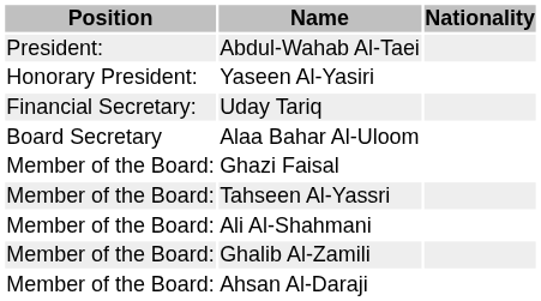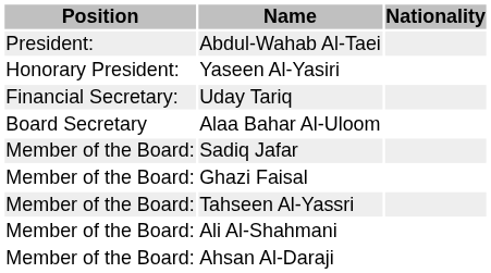 <table class="toccolours">
 <tr>
 <th bgcolor=silver>Position</th>
 <th bgcolor=silver>Name</th>
 <th bgcolor=silver>Nationality</th>
 </tr>
 <tr bgcolor=#eeeeee>
 <td>President:</td>
 <td>Abdul-Wahab Al-Taei</td>
 <td></td>
 </tr>
 <tr>
 <td>Honorary President:</td>
 <td>Yaseen Al-Yasiri</td>
 <td></td>
 </tr>
 <tr bgcolor=#eeeeee>
 <td>Financial Secretary:</td>
 <td>Uday Tariq</td>
 <td></td>
 </tr>
 <tr>
 <td>Board Secretary</td>
 <td>Alaa Bahar Al-Uloom</td>
 <td></td>
 </tr>
+<tr bgcolor=#eeeeee>
+<td>Member of the Board:</td>
+<td>Sadiq Jafar</td>
+<td></td>
+</tr>
 <tr>
 <td>Member of the Board:</td>
 <td>Ghazi Faisal</td>
 <td></td>
 </tr>
 <tr bgcolor=#eeeeee>
 <td>Member of the Board:</td>
 <td>Tahseen Al-Yassri</td>
 <td></td>
 </tr>
 <tr>
 <td>Member of the Board:</td>
 <td>Ali Al-Shahmani</td>
 <td></td>
 </tr>
-<tr bgcolor=#eeeeee>
-<td>Member of the Board:</td>
-<td>Ghalib Al-Zamili</td>
-<td></td>
-</tr>
 <tr>
 <td>Member of the Board:</td>
 <td>Ahsan Al-Daraji</td>
 <td></td>
 </tr>
 </table>
